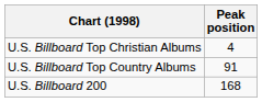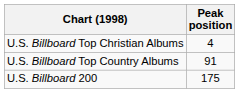 <table class="wikitable">
 <tr>
 <th>Chart (1998)</th>
 <th>Peak<br>position</th>
 </tr>
 <tr>
 <td>U.S. <em>Billboard</em> Top Christian Albums</td>
 <td align="center">4</td>
 </tr>
 <tr>
 <td>U.S. <em>Billboard</em> Top Country Albums</td>
 <td align="center">91</td>
 </tr>
 <tr>
 <td>U.S. <em>Billboard</em> 200</td>
-<td align="center">168</td>
+<td align="center">175</td>
 </tr>
 </table>
